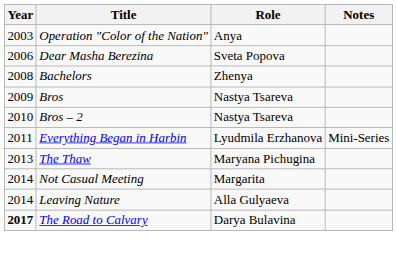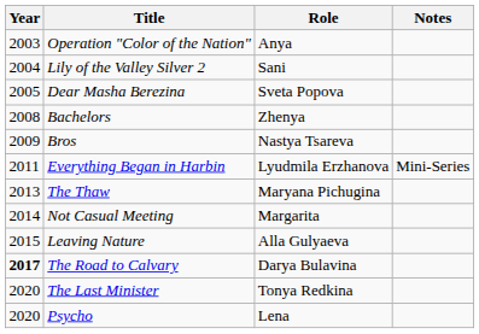 <table class="wikitable sortable">
 <tr>
 <th>Year</th>
 <th>Title</th>
 <th>Role</th>
 <th>Notes</th>
 </tr>
 <tr>
 <td>2003</td>
 <td><em>Operation "Color of the Nation"</em></td>
 <td>Anya</td>
 <td></td>
 </tr>
 <tr>
-<td>2006</td>
+<td>2004</td>
+<td><em>Lily of the Valley Silver 2</em></td>
+<td>Sani</td>
+<td></td>
+</tr>
+<tr>
+<td>2005</td>
 <td><em>Dear Masha Berezina</em></td>
 <td>Sveta Popova</td>
 <td></td>
 </tr>
 <tr>
 <td>2008</td>
 <td><em>Bachelors</em></td>
 <td>Zhenya</td>
 <td></td>
 </tr>
 <tr>
 <td>2009</td>
 <td><em>Bros</em></td>
-<td>Nastya Tsareva</td>
-<td></td>
-</tr>
-<tr>
-<td>2010</td>
-<td><em>Bros – 2</em></td>
 <td>Nastya Tsareva</td>
 <td></td>
 </tr>
 <tr>
 <td>2011</td>
 <td><em><a href='#'>Everything Began in Harbin</a></em></td>
 <td>Lyudmila Erzhanova</td>
 <td>Mini-Series</td>
 </tr>
 <tr>
 <td>2013</td>
 <td><em><a href='#'>The Thaw</a></em></td>
 <td>Maryana Pichugina</td>
 <td></td>
 </tr>
 <tr>
 <td>2014</td>
 <td><em>Not Casual Meeting</em></td>
 <td>Margarita</td>
 <td></td>
 </tr>
 <tr>
-<td>2014</td>
+<td>2015</td>
 <td><em>Leaving Nature</em></td>
 <td>Alla Gulyaeva</td>
 <td></td>
 </tr>
 <tr>
 <td><strong>2017</strong></td>
 <td><em><a href='#'>The Road to Calvary</a></em></td>
 <td>Darya Bulavina</td>
 <td></td>
 </tr>
+<tr>
+<td>2020</td>
+<td><em><a href='#'>The Last Minister</a></em></td>
+<td>Tonya Redkina</td>
+<td></td>
+</tr>
+<tr>
+<td>2020</td>
+<td><em><a href='#'>Psycho</a></em></td>
+<td>Lena</td>
+<td></td>
+</tr>
 </table>
